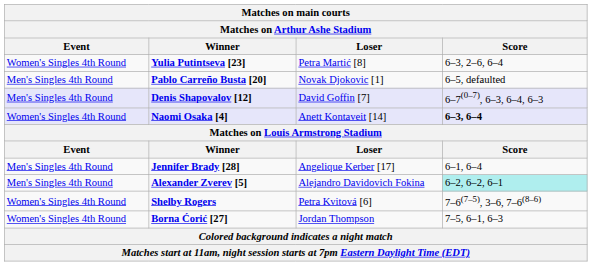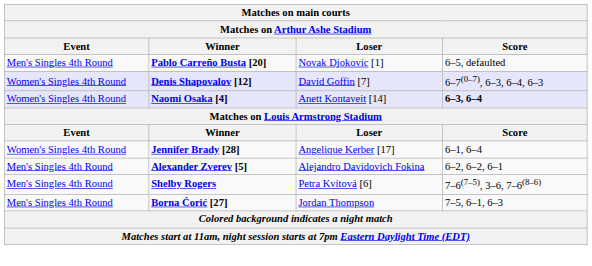 <table class="wikitable" style="margin:auto;">
 <tr>
 <th colspan="4" style="white-space:nowrap;">Matches on main courts</th>
 </tr>
 <tr>
 <th colspan="4"><strong>Matches on <a href='#'>Arthur Ashe Stadium</a></strong></th>
 </tr>
 <tr>
 <th width=250>Event</th>
 <th width=250>Winner</th>
 <th width=250>Loser</th>
 <th width=250>Score</th>
 </tr>
 <tr>
-<td><a href='#'>Women's Singles 4th Round</a></td>
-<td><strong> <a href='#'>Yulia Putintseva</a> [23]</strong></td>
-<td> <a href='#'>Petra Martić</a> [8]</td>
-<td>6–3, 2–6, 6–4</td>
-</tr>
-<tr>
 <td><a href='#'>Men's Singles 4th Round</a></td>
 <td><strong> <a href='#'>Pablo Carreño Busta</a> [20]</strong></td>
 <td> <a href='#'>Novak Djokovic</a> [1]</td>
 <td>6–5, defaulted</td>
 </tr>
 <tr bgcolor="lavender">
-<td><a href='#'>Men's Singles 4th Round</a></td>
+<td><a href='#'>Women's Singles 4th Round</a></td>
 <td><strong> <a href='#'>Denis Shapovalov</a> [12]</strong></td>
 <td> <a href='#'>David Goffin</a> [7]</td>
 <td>6–7<sup>(0–7)</sup>, 6–3, 6–4, 6–3</td>
 </tr>
 <tr bgcolor="lavender">
 <td><a href='#'>Women's Singles 4th Round</a></td>
 <td><strong> <a href='#'>Naomi Osaka</a> [4]</strong></td>
 <td> <a href='#'>Anett Kontaveit</a> [14]</td>
 <td><strong>6–3, 6–4</strong></td>
 </tr>
 <tr>
 <th colspan="4"><strong>Matches on <a href='#'>Louis Armstrong Stadium</a></strong></th>
 </tr>
 <tr>
 <th width=250>Event</th>
 <th width=250>Winner</th>
 <th width=250>Loser</th>
 <th width=250>Score</th>
 </tr>
 <tr>
-<td><a href='#'>Men's Singles 4th Round</a></td>
+<td><a href='#'>Women's Singles 4th Round</a></td>
 <td><strong> <a href='#'>Jennifer Brady</a> [28]</strong></td>
 <td> <a href='#'>Angelique Kerber</a> [17]</td>
 <td>6–1, 6–4</td>
 </tr>
 <tr>
 <td><a href='#'>Men's Singles 4th Round</a></td>
 <td><strong> <a href='#'>Alexander Zverev</a> [5]</strong></td>
 <td> <a href='#'>Alejandro Davidovich Fokina</a></td>
-<td style="background: paleturquoise;">6–2, 6–2, 6–1</td>
+<td>6–2, 6–2, 6–1</td>
 </tr>
 <tr>
-<td><a href='#'>Women's Singles 4th Round</a></td>
+<td><a href='#'>Men's Singles 4th Round</a></td>
 <td><strong> <a href='#'>Shelby Rogers</a></strong></td>
 <td> <a href='#'>Petra Kvitová</a> [6]</td>
 <td>7–6<sup>(7–5)</sup>, 3–6, 7–6<sup>(8–6)</sup></td>
 </tr>
 <tr>
-<td><a href='#'>Women's Singles 4th Round</a></td>
+<td><a href='#'>Men's Singles 4th Round</a></td>
 <td><strong> <a href='#'>Borna Ćorić</a> [27]</strong></td>
 <td> <a href='#'>Jordan Thompson</a></td>
 <td>7–5, 6–1, 6–3</td>
 </tr>
 <tr>
 <th colspan=4><em>Colored background indicates a night match</em></th>
 </tr>
 <tr>
 <th colspan=4><em>Matches start at 11am, night session starts at 7pm <a href='#'>Eastern Daylight Time (EDT)</a></em></th>
 </tr>
 </table>
